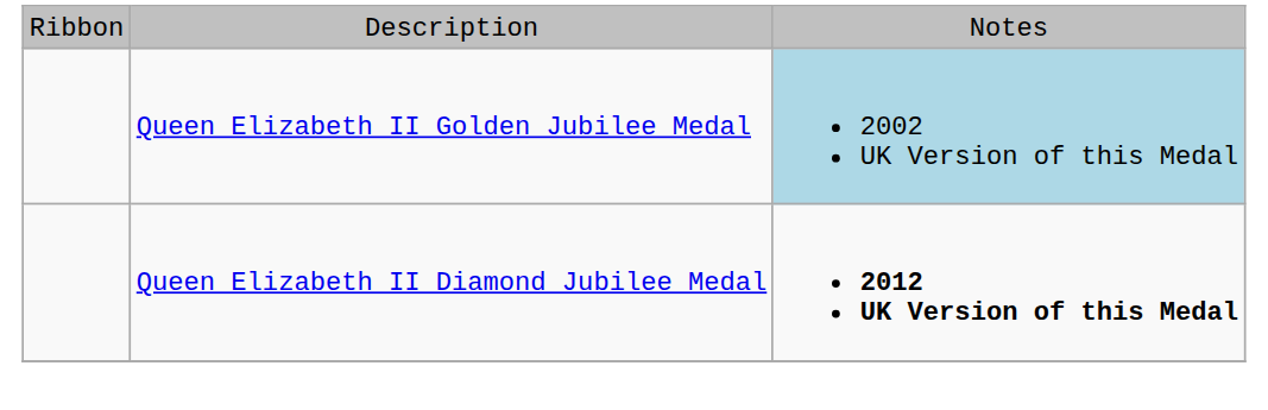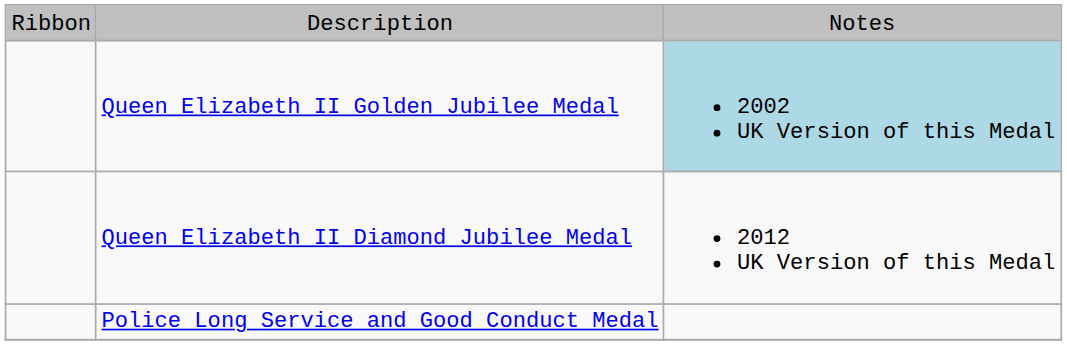 <table class="wikitable" style="margin:1em auto;">
 <tr style="background:silver;" align="center">
 <td>Ribbon</td>
 <td>Description</td>
 <td>Notes</td>
 </tr>
 <tr>
 <td></td>
 <td><a href='#'>Queen Elizabeth II Golden Jubilee Medal</a></td>
 <td style="background: lightblue;"><br><ul><li>2002</li><li>UK Version of this Medal</li></ul></td>
 </tr>
 <tr>
 <td></td>
 <td><a href='#'>Queen Elizabeth II Diamond Jubilee Medal</a></td>
-<td><strong><br><ul><li>2012</li><li>UK Version of this Medal</li></ul></strong></td>
+<td><br><ul><li>2012</li><li>UK Version of this Medal</li></ul></td>
+</tr>
+<tr>
+<td></td>
+<td><a href='#'>Police Long Service and Good Conduct Medal</a></td>
+<td></td>
 </tr>
 <tr>
 </tr>
 </table>
